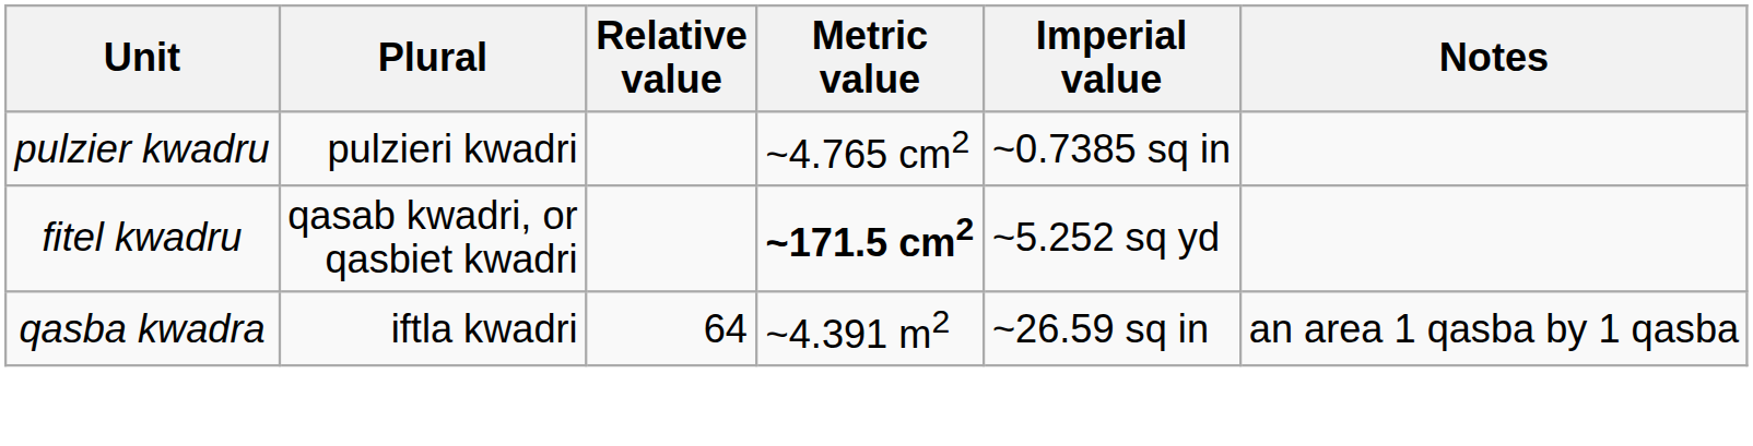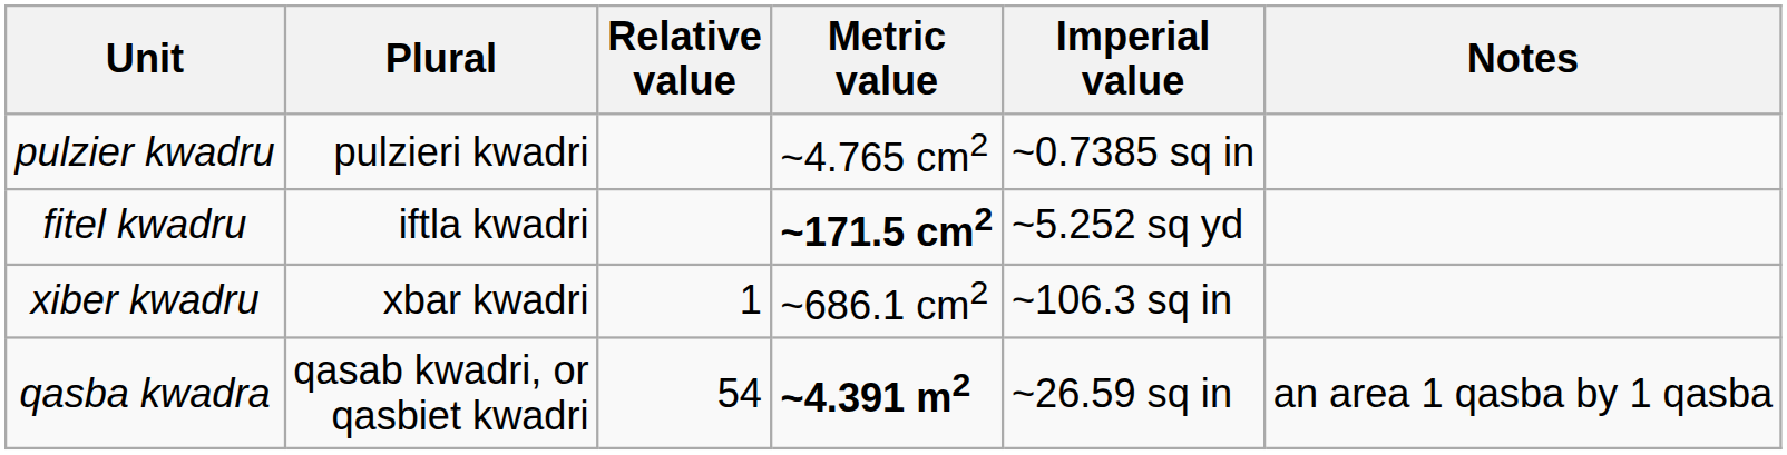 <table class="wikitable">
 <tr>
 <th>Unit</th>
 <th>Plural</th>
 <th>Relative<br>value</th>
 <th>Metric<br>value</th>
 <th>Imperial<br>value</th>
 <th>Notes</th>
 </tr>
 <tr>
 <td align=center><em>pulzier kwadru</em></td>
 <td align=right>pulzieri kwadri</td>
 <td align=right></td>
 <td align=left>~4.765 cm<sup>2</sup></td>
 <td align=left>~0.7385 sq in</td>
 <td align=right></td>
 </tr>
 <tr>
 <td align=center><em>fitel kwadru</em></td>
-<td align=right>qasab kwadri, or<br>qasbiet kwadri</td>
+<td align=right>iftla kwadri</td>
 <td align=right></td>
 <td align=left><strong>~171.5 cm<sup>2</sup></strong></td>
 <td align=left>~5.252 sq yd</td>
 <td align=right></td>
 </tr>
 <tr>
+<td align=center><em>xiber kwadru</em></td>
+<td align=right>xbar kwadri</td>
+<td align=right>1</td>
+<td align=left>~686.1 cm<sup>2</sup></td>
+<td align=left>~106.3 sq in</td>
+<td align=right></td>
+</tr>
+<tr>
 <td align=center><em>qasba kwadra</em></td>
-<td align=right>iftla kwadri</td>
-<td align=right>64</td>
-<td align=left>~4.391 m<sup>2</sup></td>
+<td align=right>qasab kwadri, or<br>qasbiet kwadri</td>
+<td align=right>54</td>
+<td align=left><strong>~4.391 m<sup>2</sup></strong></td>
 <td align=left>~26.59 sq in</td>
 <td align=right>an area 1 qasba by 1 qasba</td>
 </tr>
 </table>
